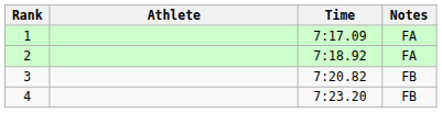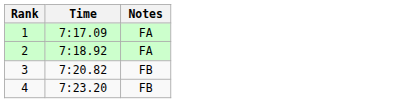 <table class=wikitable style="text-align:center">
 <tr>
 <th width=40>Rank</th>
-<th width=250>Athlete</th>
 <th width=80>Time</th>
 <th width=50>Notes</th>
 </tr>
 <tr bgcolor="ccffcc">
 <td>1</td>
-<td align=left></td>
 <td>7:17.09</td>
 <td>FA</td>
 </tr>
 <tr bgcolor="ccffcc">
 <td>2</td>
-<td align=left></td>
 <td>7:18.92</td>
 <td>FA</td>
 </tr>
 <tr>
 <td>3</td>
-<td align=left></td>
 <td>7:20.82</td>
 <td>FB</td>
 </tr>
 <tr>
 <td>4</td>
-<td align=left></td>
 <td>7:23.20</td>
 <td>FB</td>
 </tr>
 </table>
